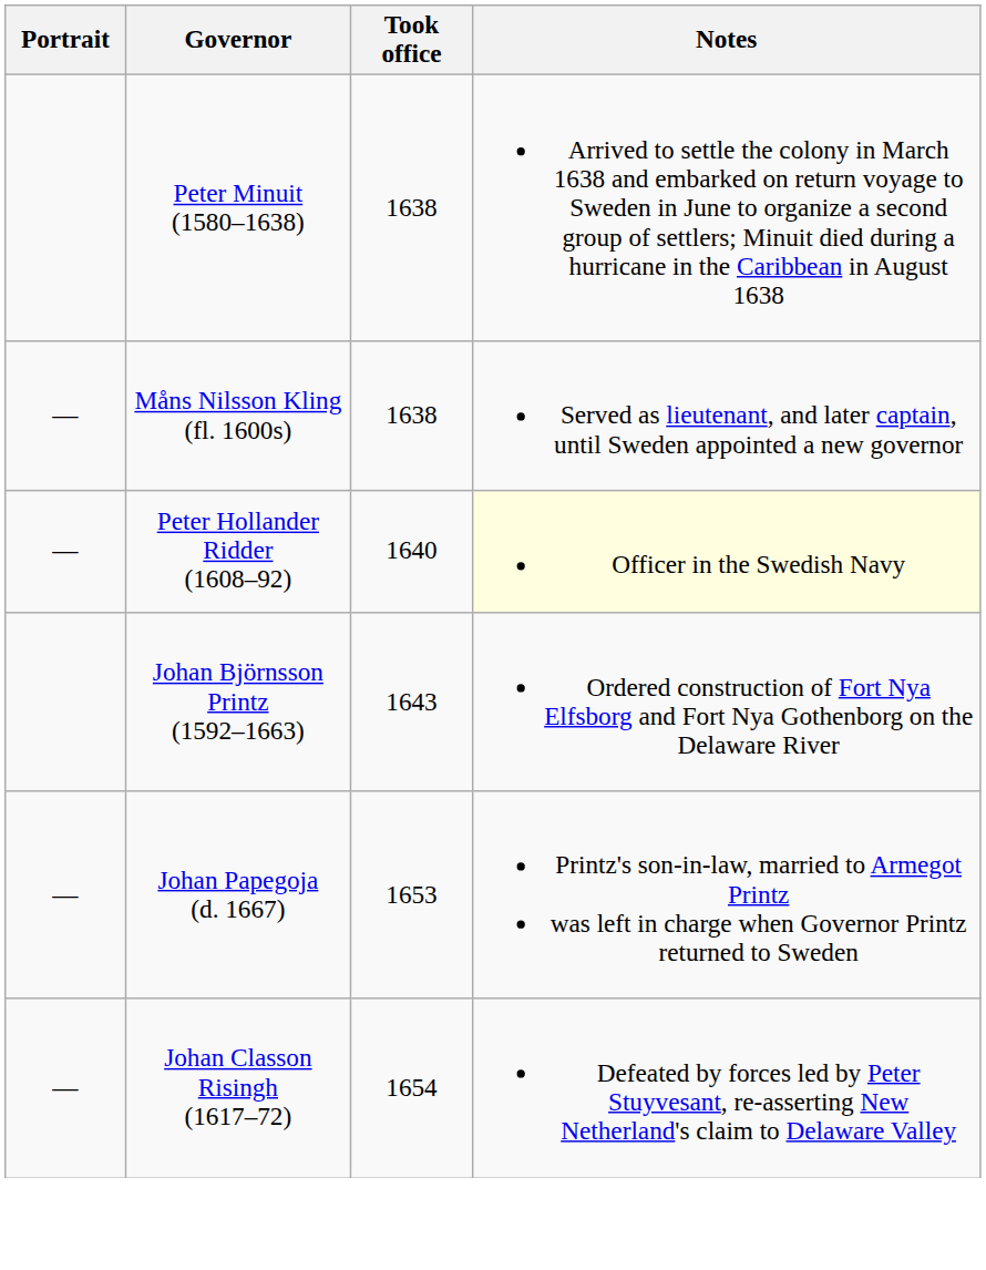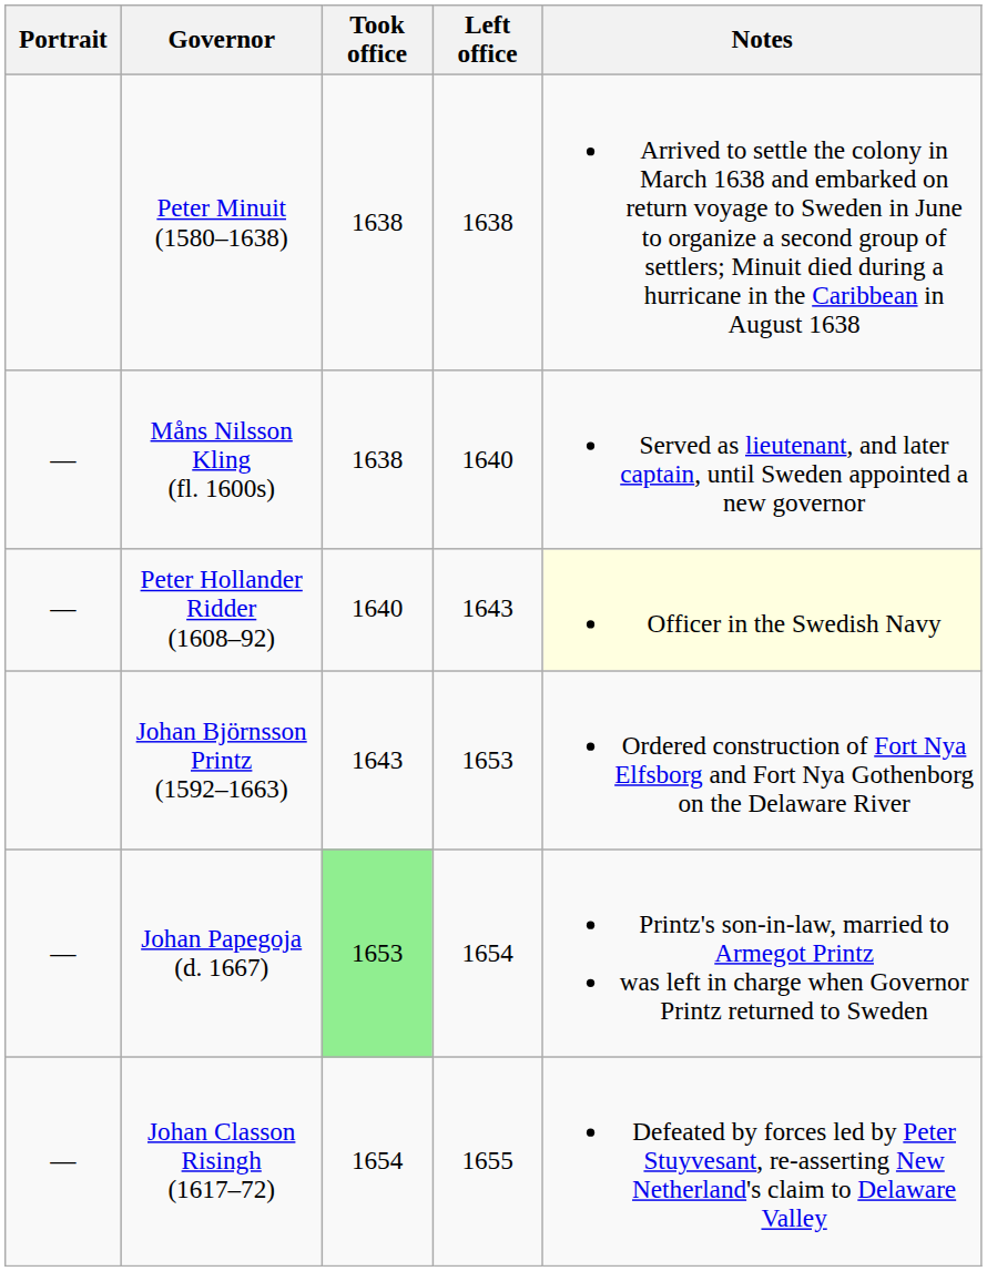 <table class="wikitable" style="text-align:center">
 <tr>
 <th scope=col width=80>Portrait</th>
 <th scope=col width=200>Governor</th>
 <th scope=col width=100>Took office</th>
+<th scope=col width=100>Left office</th>
 <th scope=col width=500>Notes</th>
 </tr>
 <tr>
 <td></td>
 <td><a href='#'>Peter Minuit</a><br> (1580–1638)</td>
+<td>1638</td>
 <td>1638</td>
 <td><br><ul><li>Arrived to settle the colony in March 1638 and embarked on return voyage to Sweden in June to organize a second group of settlers; Minuit died during a hurricane in the <a href='#'>Caribbean</a> in August 1638 </li></ul></td>
 </tr>
 <tr>
 <td>—</td>
 <td><a href='#'>Måns Nilsson Kling</a><br> (fl. 1600s)</td>
 <td>1638</td>
+<td>1640</td>
 <td><br><ul><li>Served as <a href='#'>lieutenant</a>, and later <a href='#'>captain</a>, until Sweden appointed a new governor </li></ul></td>
 </tr>
 <tr>
 <td>—</td>
 <td><a href='#'>Peter Hollander Ridder</a><br> (1608–92)</td>
 <td>1640</td>
+<td>1643</td>
 <td style="background: lightyellow;"><br><ul><li>Officer in the Swedish Navy </li></ul></td>
 </tr>
 <tr>
 <td></td>
 <td><a href='#'>Johan Björnsson Printz</a><br> (1592–1663)</td>
 <td>1643</td>
+<td>1653</td>
 <td><br><ul><li>Ordered construction of <a href='#'>Fort Nya Elfsborg</a> and Fort Nya Gothenborg on the Delaware River </li></ul></td>
 </tr>
 <tr>
 <td>—</td>
 <td><a href='#'>Johan Papegoja</a><br> (d. 1667)</td>
-<td>1653</td>
+<td style="background: lightgreen;">1653</td>
+<td>1654</td>
 <td><br><ul><li>Printz's son-in-law, married to <a href='#'>Armegot Printz</a></li><li>was left in charge when Governor Printz returned to Sweden </li></ul></td>
 </tr>
 <tr>
 <td>—</td>
 <td><a href='#'>Johan Classon Risingh</a><br> (1617–72)</td>
 <td>1654</td>
+<td>1655</td>
 <td><br><ul><li>Defeated by forces led by <a href='#'>Peter Stuyvesant</a>, re-asserting <a href='#'>New Netherland</a>'s claim to <a href='#'>Delaware Valley</a></li></ul></td>
 </tr>
 </table>
